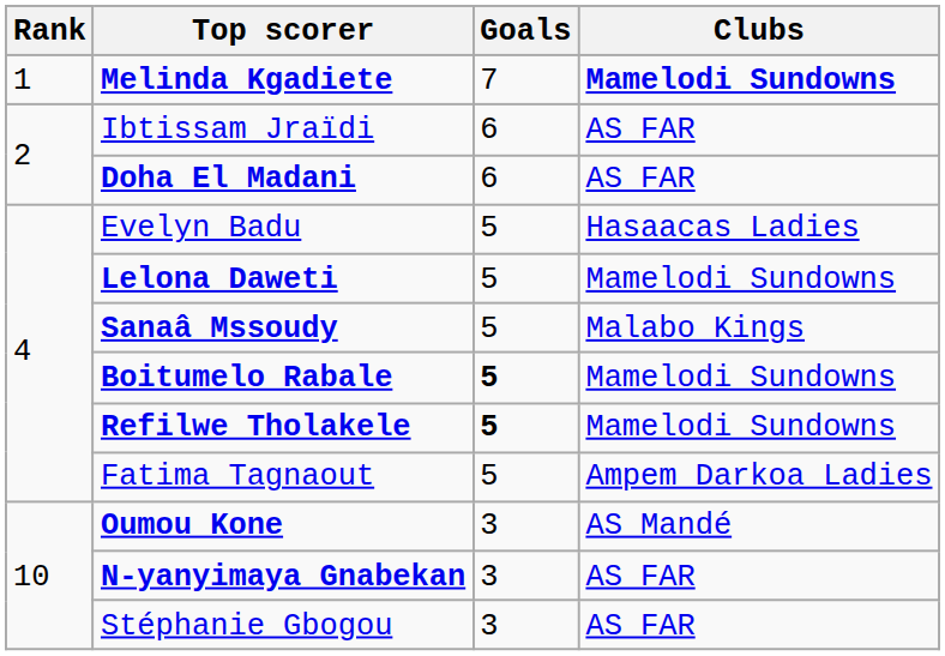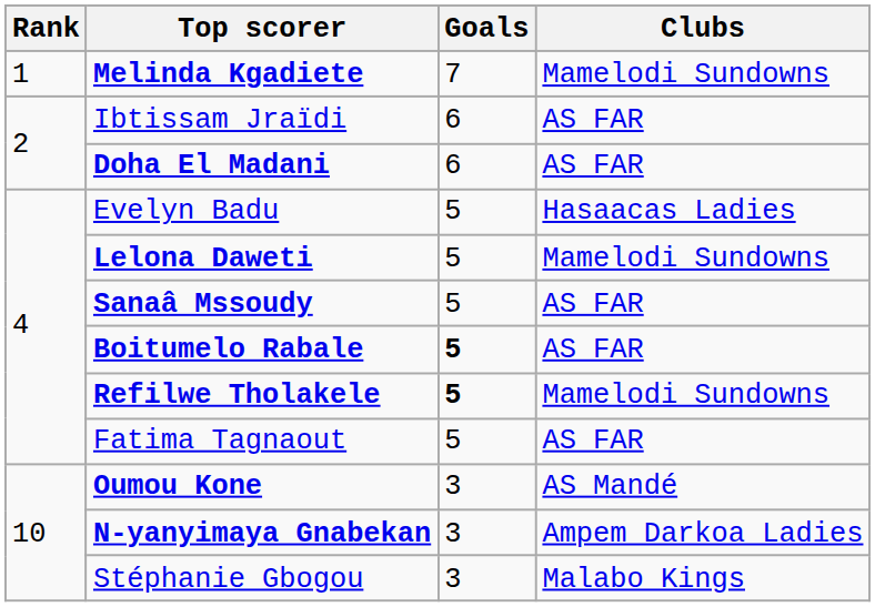 <table class="wikitable">
 <tr>
 <th>Rank</th>
 <th>Top scorer</th>
 <th>Goals</th>
 <th>Clubs</th>
 </tr>
 <tr>
 <td>1</td>
 <td> <strong><a href='#'>Melinda Kgadiete</a></strong></td>
 <td>7</td>
-<td><strong><a href='#'>Mamelodi Sundowns</a></strong></td>
+<td><a href='#'>Mamelodi Sundowns</a></td>
 </tr>
 <tr>
 <td rowspan="2">2</td>
 <td> <a href='#'>Ibtissam Jraïdi</a></td>
 <td>6</td>
 <td><a href='#'>AS FAR</a></td>
 </tr>
 <tr>
 <td>  <strong><a href='#'>Doha El Madani</a></strong></td>
 <td>6</td>
 <td><a href='#'>AS FAR</a></td>
 </tr>
 <tr>
 <td rowspan="6">4</td>
 <td> <a href='#'>Evelyn Badu</a></td>
 <td>5</td>
 <td><a href='#'>Hasaacas Ladies</a></td>
 </tr>
 <tr>
 <td> <strong><a href='#'>Lelona Daweti</a></strong></td>
 <td>5</td>
 <td><a href='#'>Mamelodi Sundowns</a></td>
 </tr>
 <tr>
 <td> <strong><a href='#'>Sanaâ Mssoudy</a></strong></td>
 <td>5</td>
-<td><a href='#'>Malabo Kings</a></td>
+<td><a href='#'>AS FAR</a></td>
 </tr>
 <tr>
 <td> <strong><a href='#'>Boitumelo Rabale</a></strong></td>
 <td><strong>5</strong></td>
-<td><a href='#'>Mamelodi Sundowns</a></td>
+<td><a href='#'>AS FAR</a></td>
 </tr>
 <tr>
 <td> <strong><a href='#'>Refilwe Tholakele</a></strong></td>
 <td><strong>5</strong></td>
 <td><a href='#'>Mamelodi Sundowns</a></td>
 </tr>
 <tr>
 <td> <a href='#'>Fatima Tagnaout</a></td>
 <td>5</td>
-<td><a href='#'>Ampem Darkoa Ladies</a></td>
+<td><a href='#'>AS FAR</a></td>
 </tr>
 <tr>
 <td rowspan="3">10</td>
 <td> <strong><a href='#'>Oumou Kone</a></strong></td>
 <td>3</td>
 <td><a href='#'>AS Mandé</a></td>
 </tr>
 <tr>
 <td> <strong><a href='#'>N-yanyimaya Gnabekan</a></strong></td>
 <td>3</td>
-<td><a href='#'>AS FAR</a></td>
+<td><a href='#'>Ampem Darkoa Ladies</a></td>
 </tr>
 <tr>
 <td>  <a href='#'>Stéphanie Gbogou</a></td>
 <td>3</td>
-<td><a href='#'>AS FAR</a></td>
+<td><a href='#'>Malabo Kings</a></td>
 </tr>
 </table>
